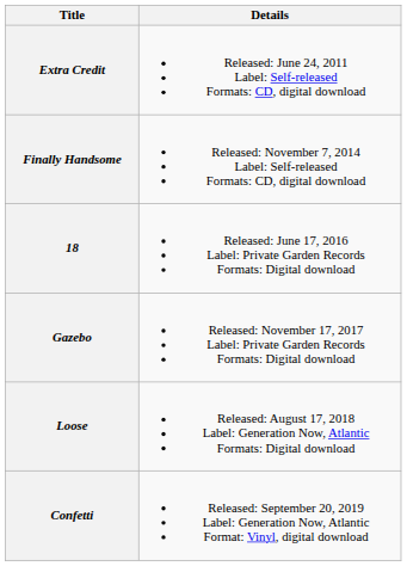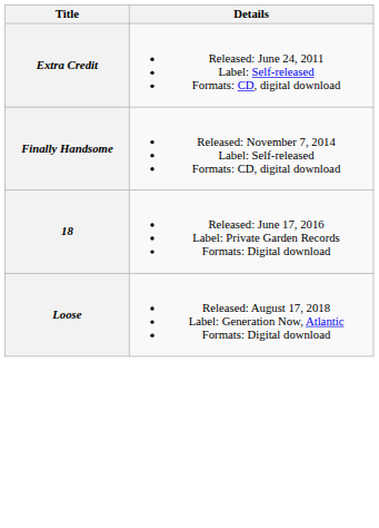 <table class="wikitable plainrowheaders" style="text-align:center">
 <tr>
 <th scope="col" style="width:10em">Title</th>
 <th scope="col" style="width:20em">Details</th>
 </tr>
 <tr>
 <th scope="row"><em>Extra Credit</em></th>
 <td><br><ul><li>Released: June 24, 2011</li><li>Label: <a href='#'>Self-released</a></li><li>Formats: <a href='#'>CD</a>, digital download</li></ul></td>
 </tr>
 <tr>
 <th scope="row"><em>Finally Handsome</em></th>
 <td><br><ul><li>Released: November 7, 2014</li><li>Label: Self-released</li><li>Formats: CD, digital download</li></ul></td>
 </tr>
 <tr>
 <th scope="row"><em>18</em></th>
 <td><br><ul><li>Released: June 17, 2016</li><li>Label: Private Garden Records</li><li>Formats: Digital download</li></ul></td>
 </tr>
 <tr>
-<th scope="row"><em>Gazebo</em></th>
-<td><br><ul><li>Released: November 17, 2017</li><li>Label: Private Garden Records</li><li>Formats: Digital download</li></ul></td>
-</tr>
-<tr>
 <th scope="row"><em>Loose</em></th>
 <td><br><ul><li>Released: August 17, 2018</li><li>Label: Generation Now, <a href='#'>Atlantic</a></li><li>Formats: Digital download</li></ul></td>
 </tr>
-<tr>
-<th scope="row"><em>Confetti</em></th>
-<td><br><ul><li>Released: September 20, 2019</li><li>Label: Generation Now, Atlantic</li><li>Format: <a href='#'>Vinyl</a>, digital download</li></ul></td>
-</tr>
 </table>
